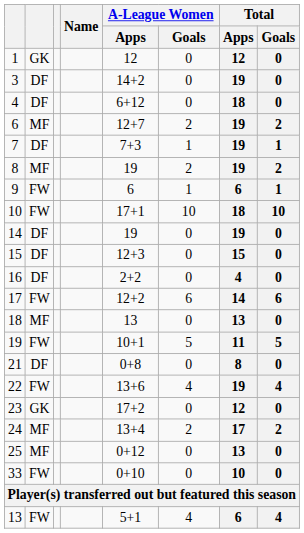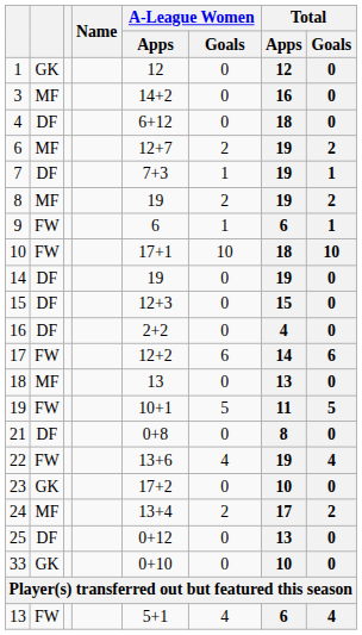 <table class="wikitable sortable" style="text-align:center;">
 <tr>
 <th rowspan="2"></th>
 <th rowspan="2"></th>
 <th rowspan="2"></th>
 <th rowspan="2">Name</th>
 <th colspan="2"><a href='#'>A-League Women</a></th>
 <th colspan="2">Total</th>
 </tr>
 <tr>
 <th>Apps</th>
 <th>Goals</th>
 <th>Apps</th>
 <th>Goals</th>
 </tr>
 <tr>
 <td>1</td>
 <td>GK</td>
 <td></td>
 <td align="left"><br></td>
 <td>12</td>
 <td>0<br></td>
 <th>12</th>
 <th>0</th>
 </tr>
 <tr>
 <td>3</td>
-<td>DF</td>
+<td>MF</td>
 <td></td>
 <td align="left"><br></td>
 <td>14+2</td>
 <td>0<br></td>
-<th>19</th>
+<th>16</th>
 <th>0</th>
 </tr>
 <tr>
 <td>4</td>
 <td>DF</td>
 <td></td>
 <td align="left"><br></td>
 <td>6+12</td>
 <td>0<br></td>
 <th>18</th>
 <th>0</th>
 </tr>
 <tr>
 <td>6</td>
 <td>MF</td>
 <td></td>
 <td align="left"><br></td>
 <td>12+7</td>
 <td>2<br></td>
 <th>19</th>
 <th>2</th>
 </tr>
 <tr>
 <td>7</td>
 <td>DF</td>
 <td></td>
 <td align="left"><br></td>
 <td>7+3</td>
 <td>1<br></td>
 <th>19</th>
 <th>1</th>
 </tr>
 <tr>
 <td>8</td>
 <td>MF</td>
 <td></td>
 <td align="left"><br></td>
 <td>19</td>
 <td>2<br></td>
 <th>19</th>
 <th>2</th>
 </tr>
 <tr>
 <td>9</td>
 <td>FW</td>
 <td></td>
 <td align="left"><br></td>
 <td>6</td>
 <td>1<br></td>
 <th>6</th>
 <th>1</th>
 </tr>
 <tr>
 <td>10</td>
 <td>FW</td>
 <td></td>
 <td align="left"><br></td>
 <td>17+1</td>
 <td>10<br></td>
 <th>18</th>
 <th>10</th>
 </tr>
 <tr>
 <td>14</td>
 <td>DF</td>
 <td></td>
 <td align="left"><br></td>
 <td>19</td>
 <td>0<br></td>
 <th>19</th>
 <th>0</th>
 </tr>
 <tr>
 <td>15</td>
 <td>DF</td>
 <td></td>
 <td align="left"><br></td>
 <td>12+3</td>
 <td>0<br></td>
 <th>15</th>
 <th>0</th>
 </tr>
 <tr>
 <td>16</td>
 <td>DF</td>
 <td></td>
 <td align="left"><br></td>
 <td>2+2</td>
 <td>0<br></td>
 <th>4</th>
 <th>0</th>
 </tr>
 <tr>
 <td>17</td>
 <td>FW</td>
 <td></td>
 <td align="left"><br></td>
 <td>12+2</td>
 <td>6<br></td>
 <th>14</th>
 <th>6</th>
 </tr>
 <tr>
 <td>18</td>
 <td>MF</td>
 <td></td>
 <td align="left"><br></td>
 <td>13</td>
 <td>0<br></td>
 <th>13</th>
 <th>0</th>
 </tr>
 <tr>
 <td>19</td>
 <td>FW</td>
 <td></td>
 <td align="left"><br></td>
 <td>10+1</td>
 <td>5<br></td>
 <th>11</th>
 <th>5</th>
 </tr>
 <tr>
 <td>21</td>
 <td>DF</td>
 <td></td>
 <td align="left"><br></td>
 <td>0+8</td>
 <td>0<br></td>
 <th>8</th>
 <th>0</th>
 </tr>
 <tr>
 <td>22</td>
 <td>FW</td>
 <td></td>
 <td align="left"><br></td>
 <td>13+6</td>
 <td>4<br></td>
 <th>19</th>
 <th>4</th>
 </tr>
 <tr>
 <td>23</td>
 <td>GK</td>
 <td></td>
 <td align="left"><br></td>
 <td>17+2</td>
 <td>0<br></td>
-<th>12</th>
+<th>10</th>
 <th>0</th>
 </tr>
 <tr>
 <td>24</td>
 <td>MF</td>
 <td></td>
 <td align="left"><br></td>
 <td>13+4</td>
 <td>2<br></td>
 <th>17</th>
 <th>2</th>
 </tr>
 <tr>
 <td>25</td>
-<td>MF</td>
+<td>DF</td>
 <td></td>
 <td align="left"><br></td>
 <td>0+12</td>
 <td>0<br></td>
 <th>13</th>
 <th>0</th>
 </tr>
 <tr>
 <td>33</td>
-<td>FW</td>
+<td>GK</td>
 <td></td>
 <td align="left"><br></td>
 <td>0+10</td>
 <td>0<br></td>
 <th>10</th>
 <th>0</th>
 </tr>
 <tr>
 <th colspan="8">Player(s) transferred out but featured this season</th>
 </tr>
 <tr>
 <td>13</td>
 <td>FW</td>
 <td></td>
 <td align="left"><br></td>
 <td>5+1</td>
 <td>4<br></td>
 <th>6</th>
 <th>4</th>
 </tr>
 </table>
